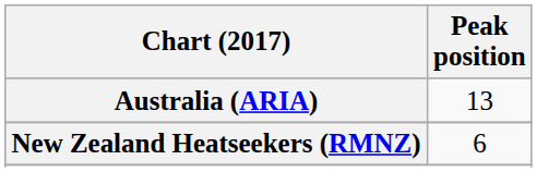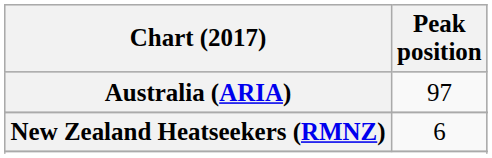 <table class="wikitable sortable plainrowheaders" style="text-align:center">
 <tr>
 <th>Chart (2017)</th>
 <th>Peak<br>position</th>
 </tr>
 <tr>
 <th scope="row">Australia (<a href='#'>ARIA</a>)</th>
-<td>13</td>
+<td>97</td>
 </tr>
 <tr>
 </tr>
 <tr>
 <th scope="row">New Zealand Heatseekers (<a href='#'>RMNZ</a>)</th>
 <td>6</td>
 </tr>
 <tr>
 </tr>
 <tr>
 </tr>
 <tr>
 </tr>
 </table>
